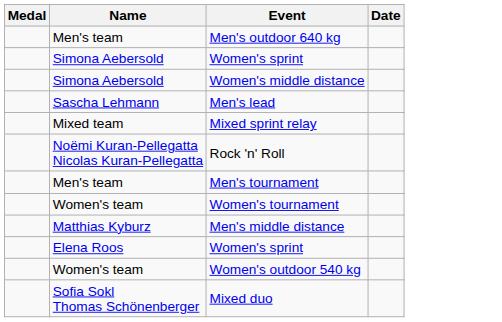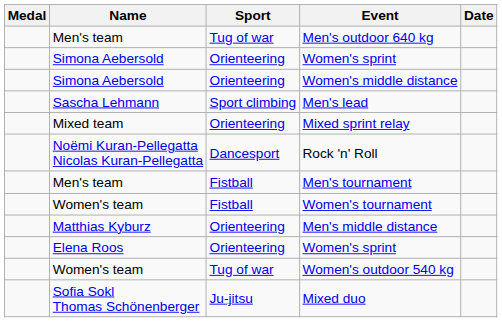 <table class="wikitable sortable" style="font-size: 95%;">
 <tr>
 <th>Medal</th>
 <th>Name</th>
+<th>Sport</th>
 <th>Event</th>
 <th>Date</th>
 </tr>
 <tr>
 <td></td>
 <td>Men's team</td>
+<td><a href='#'>Tug of war</a></td>
 <td><a href='#'>Men's outdoor 640 kg</a></td>
 <td></td>
 </tr>
 <tr>
 <td></td>
 <td><a href='#'>Simona Aebersold</a></td>
+<td><a href='#'>Orienteering</a></td>
 <td><a href='#'>Women's sprint</a></td>
 <td></td>
 </tr>
 <tr>
 <td></td>
 <td><a href='#'>Simona Aebersold</a></td>
+<td><a href='#'>Orienteering</a></td>
 <td><a href='#'>Women's middle distance</a></td>
 <td></td>
 </tr>
 <tr>
 <td></td>
 <td><a href='#'>Sascha Lehmann</a></td>
+<td><a href='#'>Sport climbing</a></td>
 <td><a href='#'>Men's lead</a></td>
 <td></td>
 </tr>
 <tr>
 <td></td>
 <td>Mixed team</td>
+<td><a href='#'>Orienteering</a></td>
 <td><a href='#'>Mixed sprint relay</a></td>
 <td></td>
 </tr>
 <tr>
 <td></td>
 <td><a href='#'>Noëmi Kuran-Pellegatta</a><br><a href='#'>Nicolas Kuran-Pellegatta</a></td>
+<td><a href='#'>Dancesport</a></td>
 <td>Rock 'n' Roll</td>
 <td></td>
 </tr>
 <tr>
 <td></td>
 <td>Men's team</td>
+<td><a href='#'>Fistball</a></td>
 <td><a href='#'>Men's tournament</a></td>
 <td></td>
 </tr>
 <tr>
 <td></td>
 <td>Women's team</td>
+<td><a href='#'>Fistball</a></td>
 <td><a href='#'>Women's tournament</a></td>
 <td></td>
 </tr>
 <tr>
 <td></td>
 <td><a href='#'>Matthias Kyburz</a></td>
+<td><a href='#'>Orienteering</a></td>
 <td><a href='#'>Men's middle distance</a></td>
 <td></td>
 </tr>
 <tr>
 <td></td>
 <td><a href='#'>Elena Roos</a></td>
+<td><a href='#'>Orienteering</a></td>
 <td><a href='#'>Women's sprint</a></td>
 <td></td>
 </tr>
 <tr>
 <td></td>
 <td>Women's team</td>
+<td><a href='#'>Tug of war</a></td>
 <td><a href='#'>Women's outdoor 540 kg</a></td>
 <td></td>
 </tr>
 <tr>
 <td></td>
 <td><a href='#'>Sofia Sokl</a><br><a href='#'>Thomas Schönenberger</a></td>
+<td><a href='#'>Ju-jitsu</a></td>
 <td><a href='#'>Mixed duo</a></td>
 <td></td>
 </tr>
 </table>
